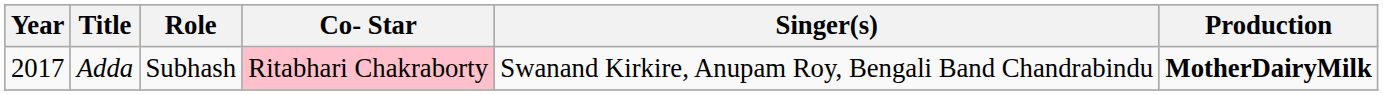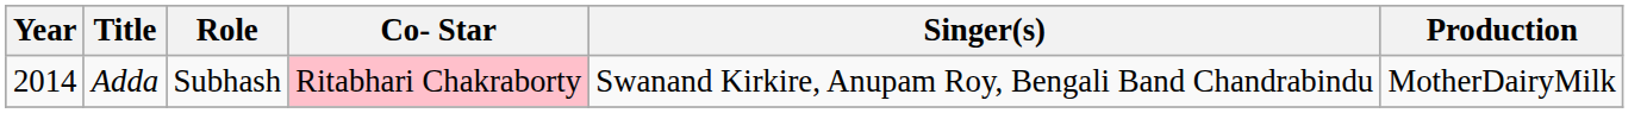 <table class="wikitable sortable">
 <tr>
 <th>Year</th>
 <th>Title</th>
 <th>Role</th>
 <th>Co- Star</th>
 <th>Singer(s)</th>
 <th>Production</th>
 </tr>
 <tr>
-<td>2017</td>
+<td>2014</td>
 <td><em>Adda</em></td>
 <td>Subhash</td>
 <td style="background: pink;">Ritabhari Chakraborty</td>
 <td>Swanand Kirkire, Anupam Roy, Bengali Band Chandrabindu</td>
-<td><strong>MotherDairyMilk</strong></td>
+<td>MotherDairyMilk</td>
 </tr>
 </table>
